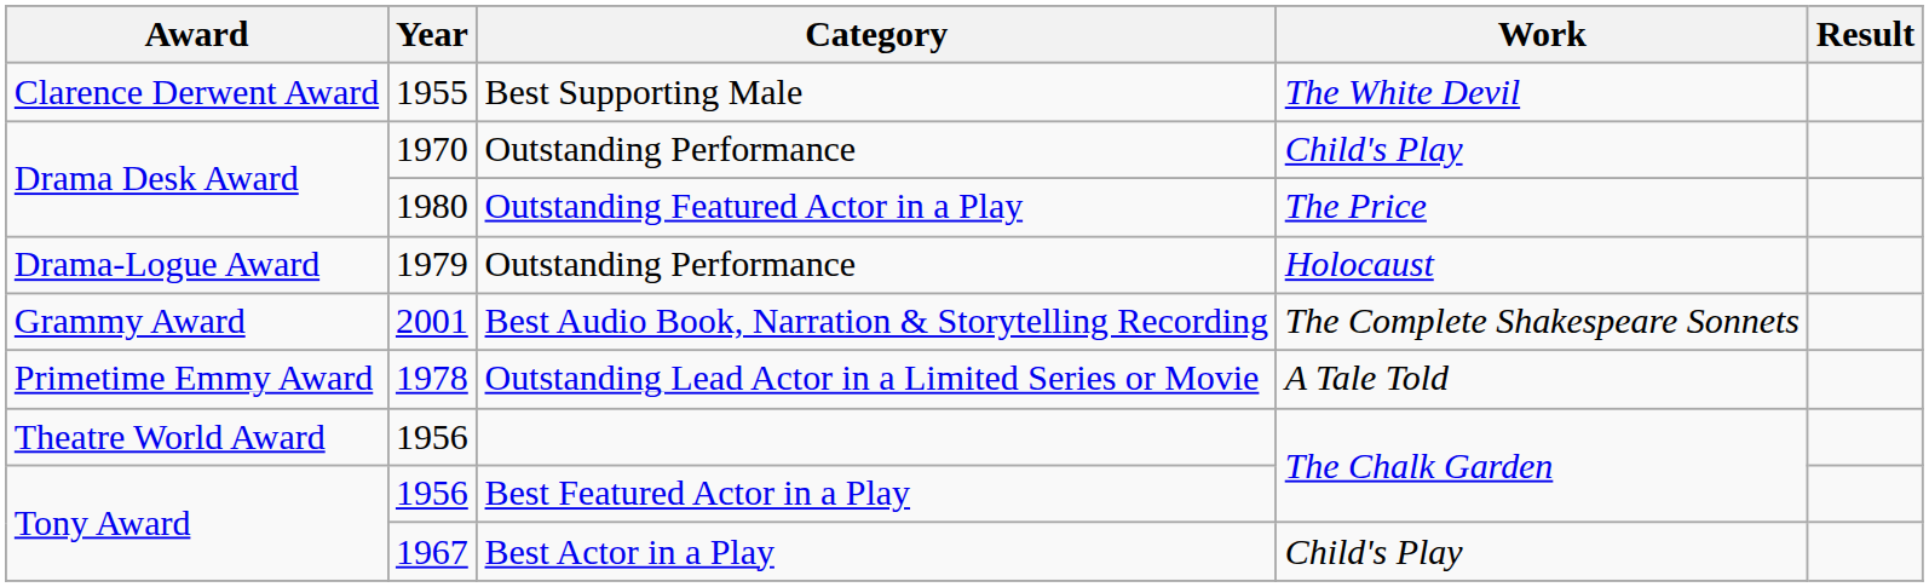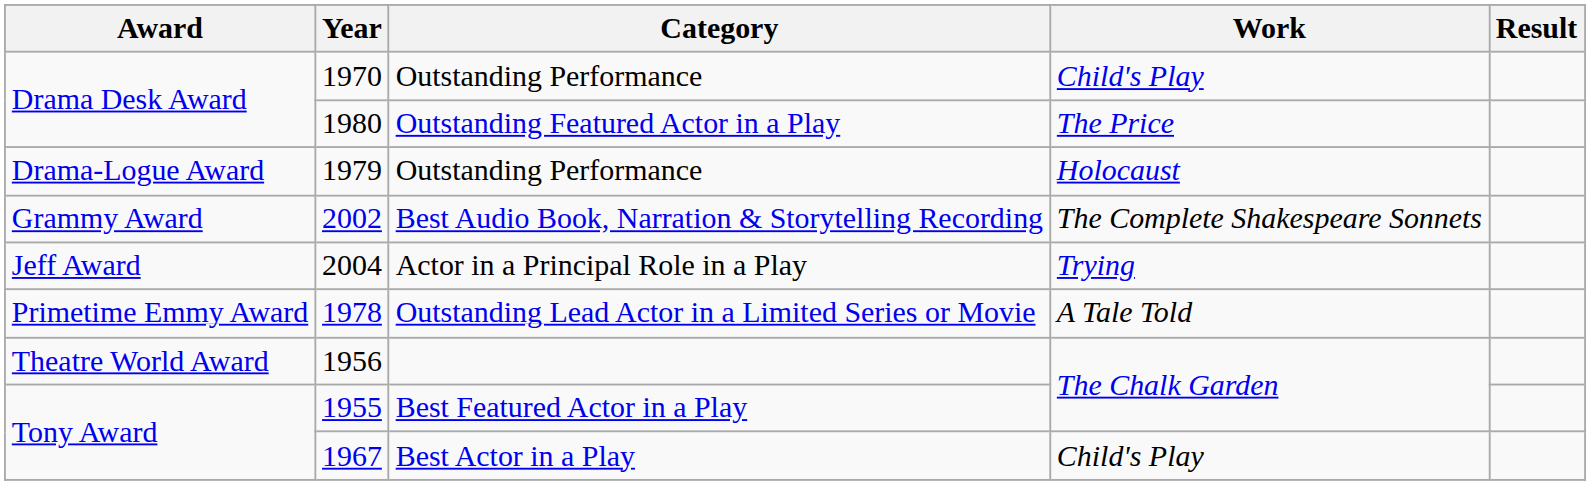 <table class="wikitable">
 <tr>
 <th>Award</th>
 <th>Year</th>
 <th>Category</th>
 <th>Work</th>
 <th>Result</th>
-</tr>
-<tr>
-<td><a href='#'>Clarence Derwent Award</a></td>
-<td>1955</td>
-<td>Best Supporting Male</td>
-<td><em><a href='#'>The White Devil</a></em></td>
-<td></td>
 </tr>
 <tr>
 <td rowspan="2"><a href='#'>Drama Desk Award</a></td>
 <td>1970</td>
 <td>Outstanding Performance</td>
 <td><a href='#'><em>Child's Play</em></a></td>
 <td></td>
 </tr>
 <tr>
 <td>1980</td>
 <td><a href='#'>Outstanding Featured Actor in a Play</a></td>
 <td><a href='#'><em>The Price</em></a></td>
 <td></td>
 </tr>
 <tr>
 <td><a href='#'>Drama-Logue Award</a></td>
 <td>1979</td>
 <td>Outstanding Performance</td>
 <td><em><a href='#'>Holocaust</a></em></td>
 <td></td>
 </tr>
 <tr>
 <td><a href='#'>Grammy Award</a></td>
-<td><a href='#'>2001</a></td>
+<td><a href='#'>2002</a></td>
 <td><a href='#'>Best Audio Book, Narration & Storytelling Recording</a></td>
 <td><em>The Complete Shakespeare Sonnets</em></td>
+<td></td>
+</tr>
+<tr>
+<td><a href='#'>Jeff Award</a></td>
+<td>2004</td>
+<td>Actor in a Principal Role in a Play</td>
+<td><a href='#'><em>Trying</em></a></td>
 <td></td>
 </tr>
 <tr>
 <td><a href='#'>Primetime Emmy Award</a></td>
 <td><a href='#'>1978</a></td>
 <td><a href='#'>Outstanding Lead Actor in a Limited Series or Movie</a></td>
 <td><em>A Tale Told</em></td>
 <td></td>
 </tr>
 <tr>
 <td><a href='#'>Theatre World Award</a></td>
 <td>1956</td>
 <td></td>
 <td rowspan="2"><em><a href='#'>The Chalk Garden</a></em></td>
 <td></td>
 </tr>
 <tr>
 <td rowspan="2"><a href='#'>Tony Award</a></td>
-<td><a href='#'>1956</a></td>
+<td><a href='#'>1955</a></td>
 <td><a href='#'>Best Featured Actor in a Play</a></td>
 <td></td>
 </tr>
 <tr>
 <td><a href='#'>1967</a></td>
 <td><a href='#'>Best Actor in a Play</a></td>
 <td><em>Child's Play</em></td>
 <td></td>
 </tr>
 </table>
